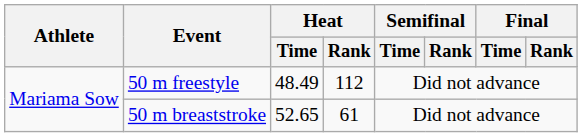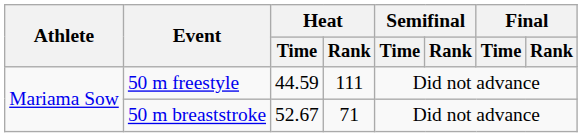 <table class=wikitable style="font-size:90%">
 <tr>
 <th rowspan="2">Athlete</th>
 <th rowspan="2">Event</th>
 <th colspan="2">Heat</th>
 <th colspan="2">Semifinal</th>
 <th colspan="2">Final</th>
 </tr>
 <tr style="font-size:95%">
 <th>Time</th>
 <th>Rank</th>
 <th>Time</th>
 <th>Rank</th>
 <th>Time</th>
 <th>Rank</th>
 </tr>
 <tr align=center>
 <td align=left rowspan=2><a href='#'>Mariama Sow</a></td>
 <td align=left><a href='#'>50 m freestyle</a></td>
-<td>48.49</td>
-<td>112</td>
+<td>44.59</td>
+<td>111</td>
 <td colspan=4>Did not advance</td>
 </tr>
 <tr align=center>
 <td align=left><a href='#'>50 m breaststroke</a></td>
-<td>52.65</td>
-<td>61</td>
+<td>52.67</td>
+<td>71</td>
 <td colspan=4>Did not advance</td>
 </tr>
 </table>
